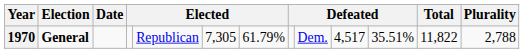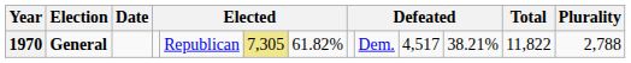 <table class=wikitable>
 <tr>
 <th>Year</th>
 <th>Election</th>
 <th>Date</th>
 <th ! colspan="4">Elected</th>
 <th ! colspan="4">Defeated</th>
 <th>Total</th>
 <th>Plurality</th>
 </tr>
 <tr>
 <th valign="top">1970</th>
 <td valign="top"><strong>General</strong></td>
 <td valign="top"></td>
 <td valign="top"></td>
 <td valign="top" ><a href='#'>Republican</a></td>
-<td valign="top" align="right">7,305</td>
-<td valign="top" align="right">61.79%</td>
+<td valign="top" align="right" style="background: khaki;">7,305</td>
+<td valign="top" align="right">61.82%</td>
 <td valign="top"></td>
 <td valign="top" ><a href='#'>Dem.</a></td>
 <td valign="top" align="right">4,517</td>
-<td valign="top" align="right">35.51%</td>
+<td valign="top" align="right">38.21%</td>
 <td valign="top" align="right">11,822</td>
 <td valign="top" align="right">2,788</td>
 </tr>
 </table>
